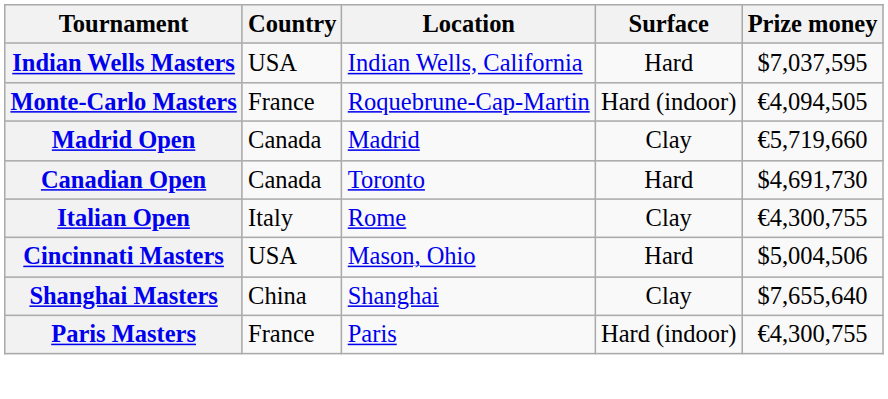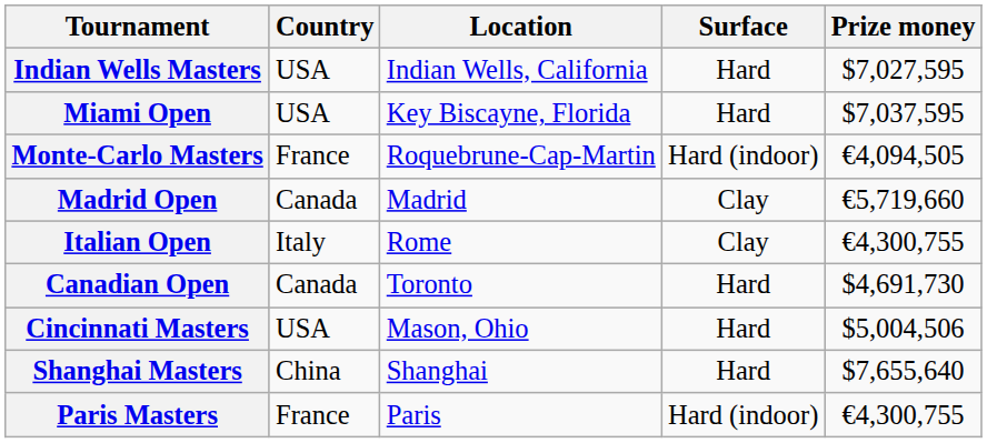 <table class="wikitable plainrowheaders nowrap">
 <tr>
 <th scope="col">Tournament</th>
 <th scope="col">Country</th>
 <th scope="col">Location</th>
 <th scope="col">Surface</th>
 <th scope="col">Prize money</th>
 </tr>
 <tr>
 <th scope="row"><a href='#'>Indian Wells Masters</a></th>
 <td>USA</td>
 <td><a href='#'>Indian Wells, California</a></td>
+<td align="center">Hard</td>
+<td align="center">$7,027,595</td>
+</tr>
+<tr>
+<th scope="row"><a href='#'>Miami Open</a></th>
+<td>USA</td>
+<td><a href='#'>Key Biscayne, Florida</a></td>
 <td align="center">Hard</td>
 <td align="center">$7,037,595</td>
 </tr>
 <tr>
 <th scope="row"><a href='#'>Monte-Carlo Masters</a></th>
 <td>France</td>
 <td><a href='#'>Roquebrune-Cap-Martin</a></td>
 <td align="center">Hard (indoor)</td>
 <td align="center">€4,094,505</td>
 </tr>
 <tr>
 <th scope="row"><a href='#'>Madrid Open</a></th>
 <td>Canada</td>
 <td><a href='#'>Madrid</a></td>
 <td align="center">Clay</td>
 <td align="center">€5,719,660</td>
 </tr>
 <tr>
+<th scope="row"><a href='#'>Italian Open</a></th>
+<td>Italy</td>
+<td><a href='#'>Rome</a></td>
+<td align="center">Clay</td>
+<td align="center">€4,300,755</td>
+</tr>
+<tr>
 <th scope="row"><a href='#'>Canadian Open</a></th>
 <td>Canada</td>
 <td><a href='#'>Toronto</a></td>
 <td align="center">Hard</td>
 <td align="center">$4,691,730</td>
-</tr>
-<tr>
-<th scope="row"><a href='#'>Italian Open</a></th>
-<td>Italy</td>
-<td><a href='#'>Rome</a></td>
-<td align="center">Clay</td>
-<td align="center">€4,300,755</td>
 </tr>
 <tr>
 <th scope="row"><a href='#'>Cincinnati Masters</a></th>
 <td>USA</td>
 <td><a href='#'>Mason, Ohio</a></td>
 <td align="center">Hard</td>
 <td align="center">$5,004,506</td>
 </tr>
 <tr>
 <th scope="row"><a href='#'>Shanghai Masters</a></th>
 <td>China</td>
 <td><a href='#'>Shanghai</a></td>
-<td align="center">Clay</td>
+<td align="center">Hard</td>
 <td align="center">$7,655,640</td>
 </tr>
 <tr>
 <th scope="row"><a href='#'>Paris Masters</a></th>
 <td>France</td>
 <td><a href='#'>Paris</a></td>
 <td align="center">Hard (indoor)</td>
 <td align="center">€4,300,755</td>
 </tr>
 </table>
